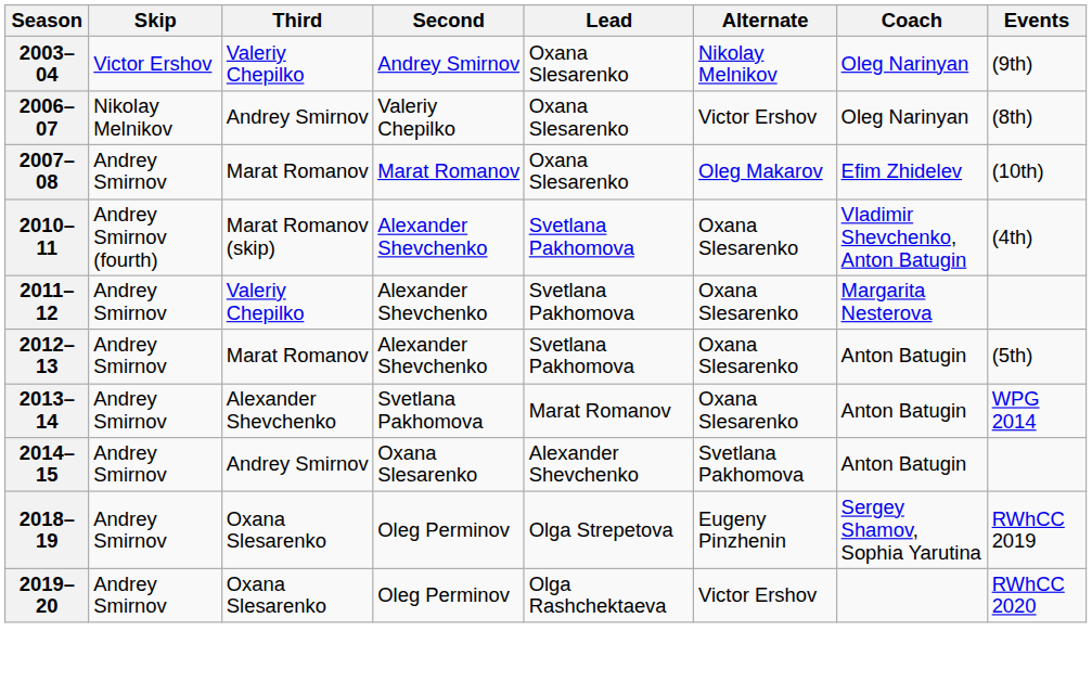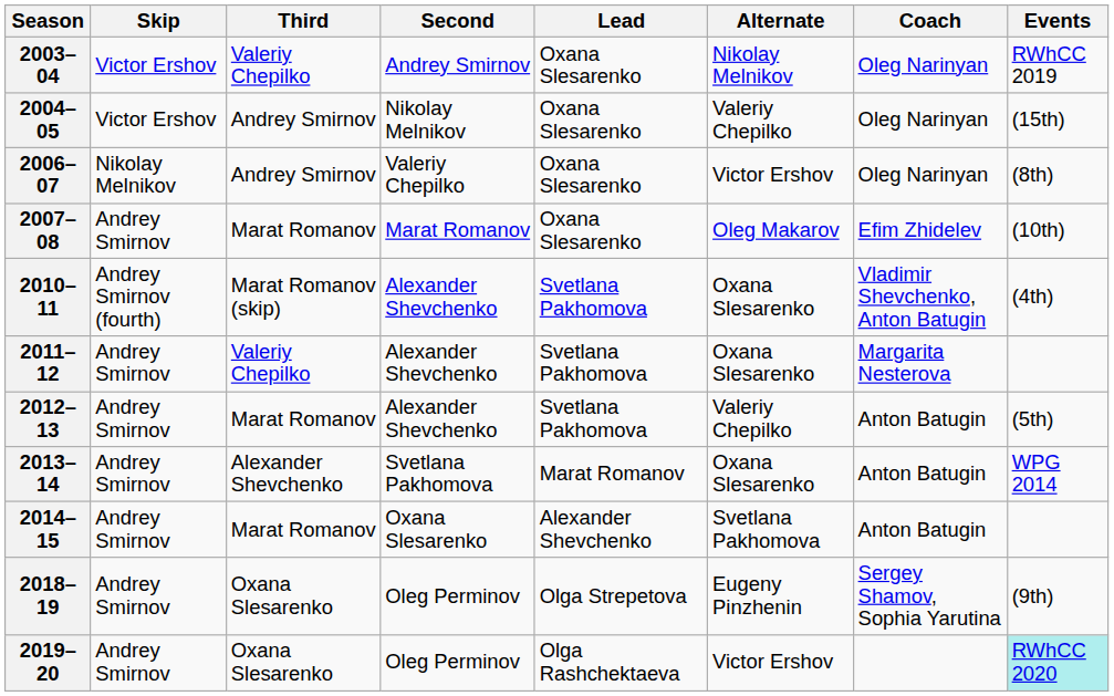 <table class="wikitable">
 <tr>
 <th scope="col" width=60>Season</th>
 <th scope="col">Skip</th>
 <th scope="col">Third</th>
 <th scope="col">Second</th>
 <th scope="col">Lead</th>
 <th scope="col">Alternate</th>
 <th scope="col">Coach</th>
 <th scope="col">Events</th>
 </tr>
 <tr>
 <th scope="row">2003–04</th>
 <td><a href='#'>Victor Ershov</a></td>
 <td><a href='#'>Valeriy Chepilko</a></td>
 <td><a href='#'>Andrey Smirnov</a></td>
 <td>Oxana Slesarenko</td>
 <td><a href='#'>Nikolay Melnikov</a></td>
 <td><a href='#'>Oleg Narinyan</a></td>
-<td> (9th)</td>
+<td><a href='#'>RWhCC</a> 2019 </td>
+</tr>
+<tr>
+<th scope="row">2004–05</th>
+<td>Victor Ershov</td>
+<td>Andrey Smirnov</td>
+<td>Nikolay Melnikov</td>
+<td>Oxana Slesarenko</td>
+<td>Valeriy Chepilko</td>
+<td>Oleg Narinyan</td>
+<td> (15th)</td>
 </tr>
 <tr>
 <th scope="row">2006–07</th>
 <td>Nikolay Melnikov</td>
 <td>Andrey Smirnov</td>
 <td>Valeriy Chepilko</td>
 <td>Oxana Slesarenko</td>
 <td>Victor Ershov</td>
 <td>Oleg Narinyan</td>
 <td> (8th)</td>
 </tr>
 <tr>
 <th scope="row">2007–08</th>
 <td>Andrey Smirnov</td>
 <td>Marat Romanov</td>
 <td><a href='#'>Marat Romanov</a></td>
 <td>Oxana Slesarenko</td>
 <td><a href='#'>Oleg Makarov</a></td>
 <td><a href='#'>Efim Zhidelev</a></td>
 <td> (10th)</td>
 </tr>
 <tr>
 <th scope="row">2010–11</th>
 <td>Andrey Smirnov (fourth)</td>
 <td>Marat Romanov (skip)</td>
 <td><a href='#'>Alexander Shevchenko</a></td>
 <td><a href='#'>Svetlana Pakhomova</a></td>
 <td>Oxana Slesarenko</td>
 <td><a href='#'>Vladimir Shevchenko</a>,<br><a href='#'>Anton Batugin</a></td>
 <td> (4th)</td>
 </tr>
 <tr>
 <th scope="row">2011–12</th>
 <td>Andrey Smirnov</td>
 <td><a href='#'>Valeriy Chepilko</a></td>
 <td>Alexander Shevchenko</td>
 <td>Svetlana Pakhomova</td>
 <td>Oxana Slesarenko</td>
 <td><a href='#'>Margarita Nesterova</a></td>
 <td> </td>
 </tr>
 <tr>
 <th scope="row">2012–13</th>
 <td>Andrey Smirnov</td>
 <td>Marat Romanov</td>
 <td>Alexander Shevchenko</td>
 <td>Svetlana Pakhomova</td>
-<td>Oxana Slesarenko</td>
+<td>Valeriy Chepilko</td>
 <td>Anton Batugin</td>
 <td> (5th)</td>
 </tr>
 <tr>
 <th scope="row">2013–14</th>
 <td>Andrey Smirnov</td>
 <td>Alexander Shevchenko</td>
 <td>Svetlana Pakhomova</td>
 <td>Marat Romanov</td>
 <td>Oxana Slesarenko</td>
 <td>Anton Batugin</td>
 <td><a href='#'>WPG 2014</a> </td>
 </tr>
 <tr>
 <th scope="row">2014–15</th>
 <td>Andrey Smirnov</td>
-<td>Andrey Smirnov</td>
+<td>Marat Romanov</td>
 <td>Oxana Slesarenko</td>
 <td>Alexander Shevchenko</td>
 <td>Svetlana Pakhomova</td>
 <td>Anton Batugin</td>
 <td> </td>
 </tr>
 <tr>
 <th scope="row">2018–19</th>
 <td>Andrey Smirnov</td>
 <td>Oxana Slesarenko</td>
 <td>Oleg Perminov</td>
 <td>Olga Strepetova</td>
 <td>Eugeny Pinzhenin</td>
 <td><a href='#'>Sergey Shamov</a>,<br>Sophia Yarutina</td>
-<td><a href='#'>RWhCC</a> 2019 </td>
+<td> (9th)</td>
 </tr>
 <tr>
 <th scope="row">2019–20</th>
 <td>Andrey Smirnov</td>
 <td>Oxana Slesarenko</td>
 <td>Oleg Perminov</td>
 <td>Olga Rashchektaeva</td>
 <td>Victor Ershov</td>
 <td></td>
-<td><a href='#'>RWhCC 2020</a> </td>
+<td style="background: paleturquoise;"><a href='#'>RWhCC 2020</a> </td>
 </tr>
 </table>
